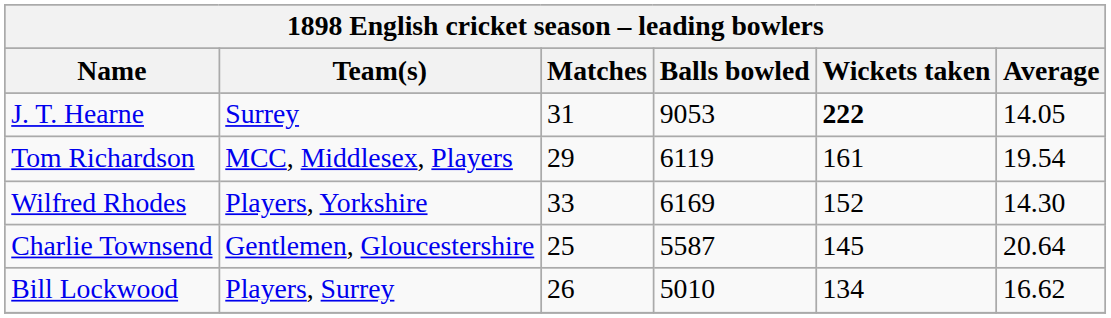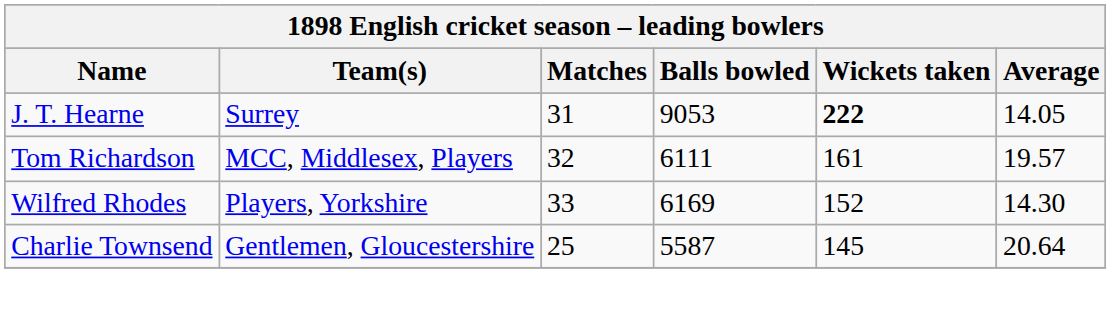 <table class="wikitable">
 <tr>
 <th bgcolor="#efefef" colspan="6">1898 English cricket season – leading bowlers</th>
 </tr>
 <tr bgcolor="#efefef">
 <th>Name</th>
 <th>Team(s)</th>
 <th>Matches</th>
 <th>Balls bowled</th>
 <th>Wickets taken</th>
 <th>Average</th>
 </tr>
 <tr>
 <td><a href='#'>J. T. Hearne</a></td>
 <td><a href='#'>Surrey</a></td>
 <td>31</td>
 <td>9053</td>
 <td><strong>222</strong></td>
 <td>14.05</td>
 </tr>
 <tr>
 <td><a href='#'>Tom Richardson</a></td>
 <td><a href='#'>MCC</a>, <a href='#'>Middlesex</a>, <a href='#'>Players</a></td>
-<td>29</td>
-<td>6119</td>
+<td>32</td>
+<td>6111</td>
 <td>161</td>
-<td>19.54</td>
+<td>19.57</td>
 </tr>
 <tr>
 <td><a href='#'>Wilfred Rhodes</a></td>
 <td><a href='#'>Players</a>, <a href='#'>Yorkshire</a></td>
 <td>33</td>
 <td>6169</td>
 <td>152</td>
 <td>14.30</td>
 </tr>
 <tr>
 <td><a href='#'>Charlie Townsend</a></td>
 <td><a href='#'>Gentlemen</a>, <a href='#'>Gloucestershire</a></td>
 <td>25</td>
 <td>5587</td>
 <td>145</td>
 <td>20.64</td>
 </tr>
 <tr>
-<td><a href='#'>Bill Lockwood</a></td>
-<td><a href='#'>Players</a>, <a href='#'>Surrey</a></td>
-<td>26</td>
-<td>5010</td>
-<td>134</td>
-<td>16.62</td>
-</tr>
-<tr>
 </tr>
 </table>
